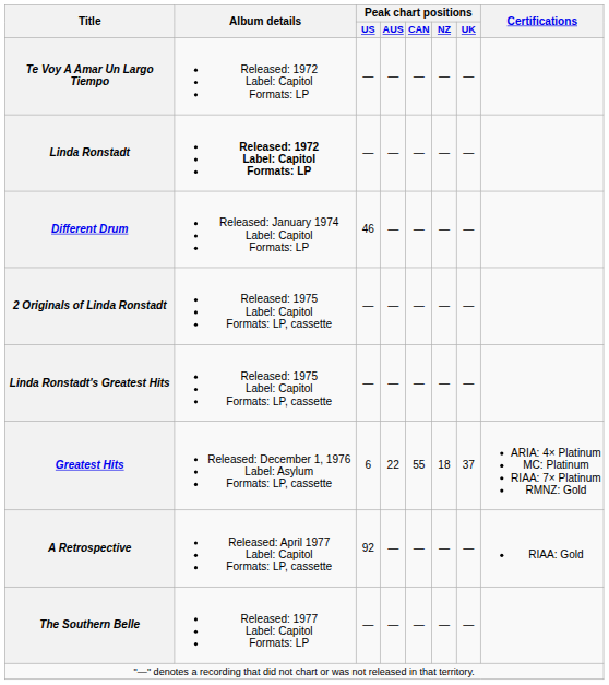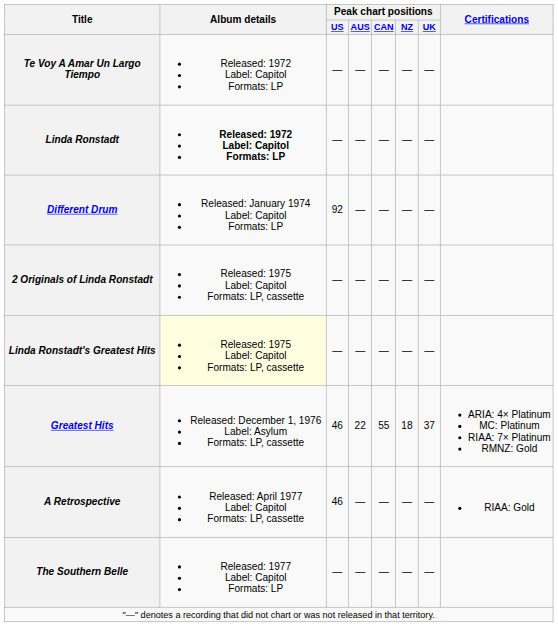 <table class="wikitable plainrowheaders" style="text-align:center;" border="1">
 <tr>
 <th scope="col" rowspan="2" style="width:15em;">Title</th>
 <th scope="col" rowspan="2" style="width:16em;">Album details</th>
 <th scope="col" colspan="5">Peak chart positions</th>
 <th scope="col" rowspan="2"><a href='#'>Certifications</a></th>
 </tr>
 <tr>
 <th scope="col" style="width:2em;font-size:90%;"><a href='#'>US</a><br></th>
 <th scope="col" style="width:2em;font-size:90%;"><a href='#'>AUS</a><br></th>
 <th scope="col" style="width:2em;font-size:90%;"><a href='#'>CAN</a><br></th>
 <th scope="col" style="width:2em;font-size:90%;"><a href='#'>NZ</a><br></th>
 <th scope="col" style="width:2em;font-size:90%;"><a href='#'>UK</a><br></th>
 </tr>
 <tr>
 <th scope="row"><em>Te Voy A Amar Un Largo Tiempo</em></th>
 <td><br><ul><li>Released: 1972</li><li>Label: Capitol</li><li>Formats: LP</li></ul></td>
 <td>—</td>
 <td>—</td>
 <td>—</td>
 <td>—</td>
 <td>—</td>
 <td></td>
 </tr>
 <tr>
 <th scope="row"><em>Linda Ronstadt</em></th>
 <td><strong><br><ul><li>Released: 1972</li><li>Label: Capitol</li><li>Formats: LP</li></ul></strong></td>
 <td>—</td>
 <td>—</td>
 <td>—</td>
 <td>—</td>
 <td>—</td>
 <td></td>
 </tr>
 <tr>
 <th scope="row"><em><a href='#'>Different Drum</a></em></th>
 <td><br><ul><li>Released: January 1974</li><li>Label: Capitol</li><li>Formats: LP</li></ul></td>
-<td>46</td>
+<td>92</td>
 <td>—</td>
 <td>—</td>
 <td>—</td>
 <td>—</td>
 <td></td>
 </tr>
 <tr>
 <th scope="row"><em>2 Originals of Linda Ronstadt</em><br></th>
 <td><br><ul><li>Released: 1975</li><li>Label: Capitol</li><li>Formats: LP, cassette</li></ul></td>
 <td>—</td>
 <td>—</td>
 <td>—</td>
 <td>—</td>
 <td>—</td>
 <td></td>
 </tr>
 <tr>
 <th scope="row"><em>Linda Ronstadt's Greatest Hits</em></th>
-<td><br><ul><li>Released: 1975</li><li>Label: Capitol</li><li>Formats: LP, cassette</li></ul></td>
+<td style="background: lightyellow;"><br><ul><li>Released: 1975</li><li>Label: Capitol</li><li>Formats: LP, cassette</li></ul></td>
 <td>—</td>
 <td>—</td>
 <td>—</td>
 <td>—</td>
 <td>—</td>
 <td></td>
 </tr>
 <tr>
 <th scope="row"><em><a href='#'>Greatest Hits</a></em></th>
 <td><br><ul><li>Released: December 1, 1976</li><li>Label: Asylum</li><li>Formats: LP, cassette</li></ul></td>
-<td>6</td>
+<td>46</td>
 <td>22</td>
 <td>55</td>
 <td>18</td>
 <td>37</td>
 <td><br><ul><li>ARIA: 4× Platinum</li><li>MC: Platinum</li><li>RIAA: 7× Platinum</li><li>RMNZ: Gold</li></ul></td>
 </tr>
 <tr>
 <th scope="row"><em>A Retrospective</em></th>
 <td><br><ul><li>Released: April 1977</li><li>Label: Capitol</li><li>Formats: LP, cassette</li></ul></td>
-<td>92</td>
+<td>46</td>
 <td>—</td>
 <td>—</td>
 <td>—</td>
 <td>—</td>
 <td><br><ul><li>RIAA: Gold</li></ul></td>
 </tr>
 <tr>
 <th scope="row"><em>The Southern Belle</em></th>
 <td><br><ul><li>Released: 1977</li><li>Label: Capitol</li><li>Formats: LP</li></ul></td>
 <td>—</td>
 <td>—</td>
 <td>—</td>
 <td>—</td>
 <td>—</td>
 <td></td>
 </tr>
 <tr>
 <td colspan="11" style="font-size:90%">"—" denotes a recording that did not chart or was not released in that territory.</td>
 </tr>
 </table>
